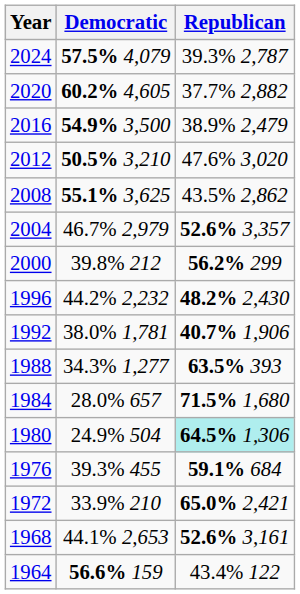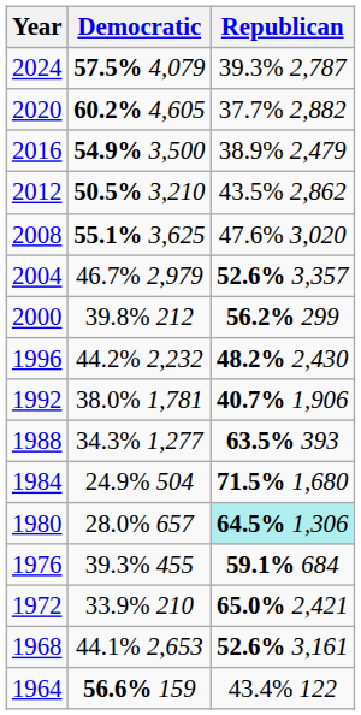 <table class="wikitable"  style="float:right; margin:1em; font-size:95%;">
 <tr style="background:lightgrey;">
 <th>Year</th>
 <th><a href='#'>Democratic</a></th>
 <th><a href='#'>Republican</a></th>
 </tr>
 <tr>
 <td align="center" ><a href='#'>2024</a></td>
 <td align="center" ><strong>57.5%</strong> <em>4,079</em></td>
 <td align="center" >39.3% <em>2,787</em></td>
 </tr>
 <tr>
 <td align="center" ><a href='#'>2020</a></td>
 <td align="center" ><strong>60.2%</strong> <em>4,605</em></td>
 <td align="center" >37.7% <em>2,882</em></td>
 </tr>
 <tr>
 <td align="center" ><a href='#'>2016</a></td>
 <td align="center" ><strong>54.9%</strong> <em>3,500</em></td>
 <td align="center" >38.9% <em>2,479</em></td>
 </tr>
 <tr>
 <td align="center" ><a href='#'>2012</a></td>
 <td align="center" ><strong>50.5%</strong> <em>3,210</em></td>
-<td align="center" >47.6% <em>3,020</em></td>
+<td align="center" >43.5% <em>2,862</em></td>
 </tr>
 <tr>
 <td align="center" ><a href='#'>2008</a></td>
 <td align="center" ><strong>55.1%</strong> <em>3,625</em></td>
-<td align="center" >43.5% <em>2,862</em></td>
+<td align="center" >47.6% <em>3,020</em></td>
 </tr>
 <tr>
 <td align="center" ><a href='#'>2004</a></td>
 <td align="center" >46.7% <em>2,979</em></td>
 <td align="center" ><strong>52.6%</strong> <em>3,357</em></td>
 </tr>
 <tr>
 <td align="center" ><a href='#'>2000</a></td>
 <td align="center" >39.8% <em>212</em></td>
 <td align="center" ><strong>56.2%</strong> <em>299</em></td>
 </tr>
 <tr>
 <td align="center" ><a href='#'>1996</a></td>
 <td align="center" >44.2% <em>2,232</em></td>
 <td align="center" ><strong>48.2%</strong> <em>2,430</em></td>
 </tr>
 <tr>
 <td align="center" ><a href='#'>1992</a></td>
 <td align="center" >38.0% <em>1,781</em></td>
 <td align="center" ><strong>40.7%</strong> <em>1,906</em></td>
 </tr>
 <tr>
 <td align="center" ><a href='#'>1988</a></td>
 <td align="center" >34.3% <em>1,277</em></td>
 <td align="center" ><strong>63.5%</strong> <em>393</em></td>
 </tr>
 <tr>
 <td align="center" ><a href='#'>1984</a></td>
-<td align="center" >28.0% <em>657</em></td>
+<td align="center" >24.9% <em>504</em></td>
 <td align="center" ><strong>71.5%</strong> <em>1,680</em></td>
 </tr>
 <tr>
 <td align="center" ><a href='#'>1980</a></td>
-<td align="center" >24.9% <em>504</em></td>
+<td align="center" >28.0% <em>657</em></td>
 <td align="center"  style="background: paleturquoise;"><strong>64.5%</strong> <em>1,306</em></td>
 </tr>
 <tr>
 <td align="center" ><a href='#'>1976</a></td>
 <td align="center" >39.3% <em>455</em></td>
 <td align="center" ><strong>59.1%</strong> <em>684</em></td>
 </tr>
 <tr>
 <td align="center" ><a href='#'>1972</a></td>
 <td align="center" >33.9% <em>210</em></td>
 <td align="center" ><strong>65.0%</strong> <em>2,421</em></td>
 </tr>
 <tr>
 <td align="center" ><a href='#'>1968</a></td>
 <td align="center" >44.1% <em>2,653</em></td>
 <td align="center" ><strong>52.6%</strong> <em>3,161</em></td>
 </tr>
 <tr>
 <td align="center" ><a href='#'>1964</a></td>
 <td align="center" ><strong>56.6%</strong> <em>159</em></td>
 <td align="center" >43.4% <em>122</em></td>
 </tr>
 </table>
